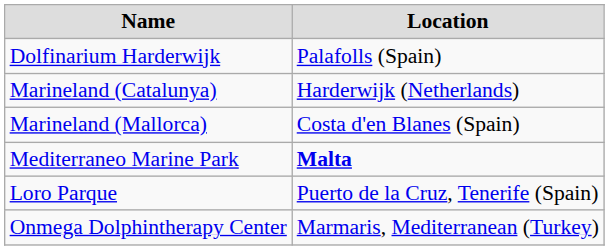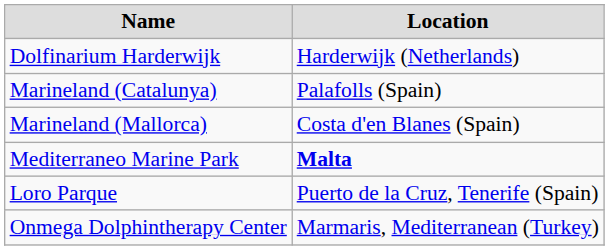 <table class="wikitable">
 <tr>
 <th style="background:#ddd;">Name</th>
 <th style="background:#ddd;">Location</th>
 </tr>
 <tr>
 <td><a href='#'>Dolfinarium Harderwijk</a></td>
-<td><a href='#'>Palafolls</a> (Spain)</td>
+<td><a href='#'>Harderwijk</a> (<a href='#'>Netherlands</a>)</td>
 </tr>
 <tr>
 <td><a href='#'>Marineland (Catalunya)</a></td>
-<td><a href='#'>Harderwijk</a> (<a href='#'>Netherlands</a>)</td>
+<td><a href='#'>Palafolls</a> (Spain)</td>
 </tr>
 <tr>
 <td><a href='#'>Marineland (Mallorca)</a></td>
 <td><a href='#'>Costa d'en Blanes</a> (Spain)</td>
 </tr>
 <tr>
 <td><a href='#'>Mediterraneo Marine Park</a></td>
 <td><strong><a href='#'>Malta</a></strong></td>
 </tr>
 <tr>
 <td><a href='#'>Loro Parque</a></td>
 <td><a href='#'>Puerto de la Cruz</a>, <a href='#'>Tenerife</a> (Spain)</td>
 </tr>
 <tr>
 <td><a href='#'>Onmega Dolphintherapy Center</a></td>
 <td><a href='#'>Marmaris</a>, <a href='#'>Mediterranean</a> (<a href='#'>Turkey</a>)</td>
 </tr>
 </table>
